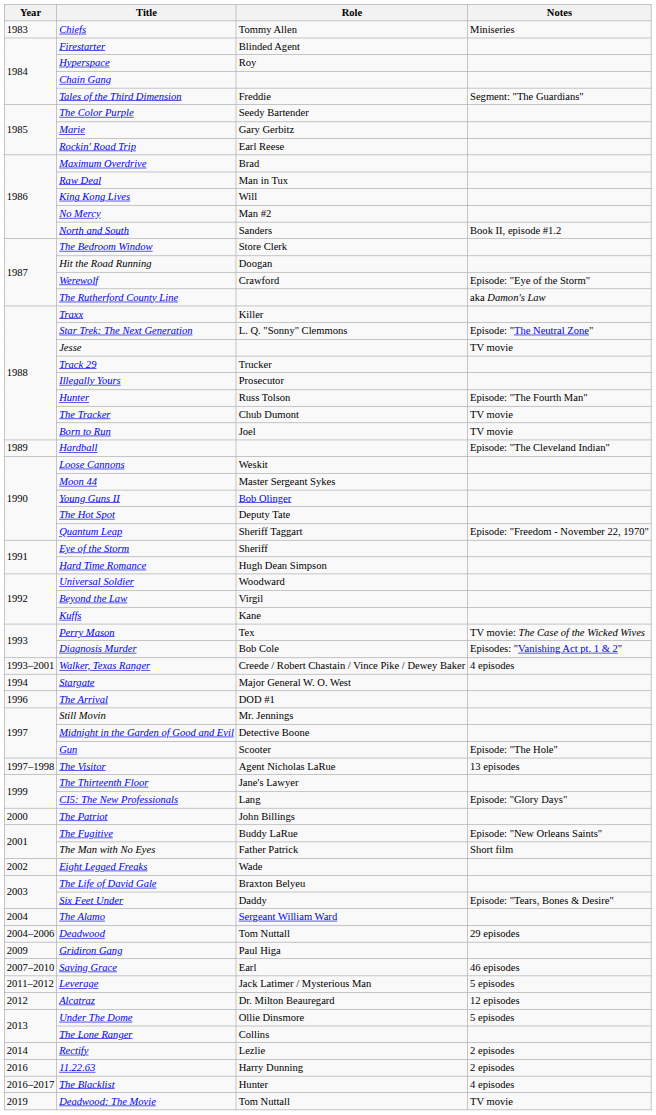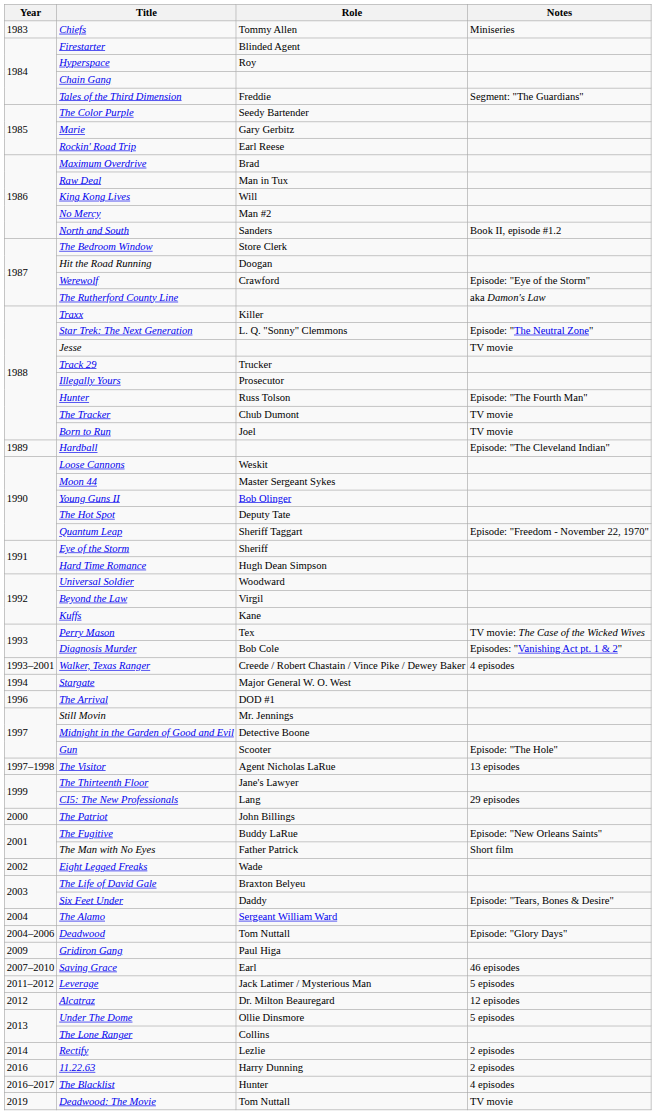 <table class="wikitable sortable">
 <tr>
 <th>Year</th>
 <th>Title</th>
 <th>Role</th>
 <th>Notes</th>
 </tr>
 <tr>
 <td>1983</td>
 <td><em><a href='#'>Chiefs</a></em></td>
 <td>Tommy Allen</td>
 <td>Miniseries</td>
 </tr>
 <tr>
 <td rowspan=4>1984</td>
 <td><em><a href='#'>Firestarter</a></em></td>
 <td>Blinded Agent</td>
 <td></td>
 </tr>
 <tr>
 <td><em><a href='#'> Hyperspace</a></em></td>
 <td>Roy</td>
 <td></td>
 </tr>
 <tr>
 <td><em><a href='#'>Chain Gang</a></em></td>
 <td></td>
 <td></td>
 </tr>
 <tr>
 <td><em><a href='#'>Tales of the Third Dimension</a></em></td>
 <td>Freddie</td>
 <td>Segment: "The Guardians"</td>
 </tr>
 <tr>
 <td rowspan=3>1985</td>
 <td><em><a href='#'>The Color Purple</a></em></td>
 <td>Seedy Bartender</td>
 <td></td>
 </tr>
 <tr>
 <td><em><a href='#'>Marie</a></em></td>
 <td>Gary Gerbitz</td>
 <td></td>
 </tr>
 <tr>
 <td><em><a href='#'>Rockin' Road Trip</a></em></td>
 <td>Earl Reese</td>
 <td></td>
 </tr>
 <tr>
 <td rowspan=5>1986</td>
 <td><em><a href='#'>Maximum Overdrive</a></em></td>
 <td>Brad</td>
 <td></td>
 </tr>
 <tr>
 <td><em><a href='#'>Raw Deal</a></em></td>
 <td>Man in Tux</td>
 <td></td>
 </tr>
 <tr>
 <td><em><a href='#'>King Kong Lives</a></em></td>
 <td>Will</td>
 <td></td>
 </tr>
 <tr>
 <td><em><a href='#'>No Mercy</a></em></td>
 <td>Man #2</td>
 <td></td>
 </tr>
 <tr>
 <td><em><a href='#'>North and South</a></em></td>
 <td>Sanders</td>
 <td>Book II, episode #1.2</td>
 </tr>
 <tr>
 <td rowspan=4>1987</td>
 <td><em><a href='#'>The Bedroom Window</a></em></td>
 <td>Store Clerk</td>
 <td></td>
 </tr>
 <tr>
 <td><em>Hit the Road Running</em></td>
 <td>Doogan</td>
 <td></td>
 </tr>
 <tr>
 <td><em><a href='#'>Werewolf</a></em></td>
 <td>Crawford</td>
 <td>Episode: "Eye of the Storm"</td>
 </tr>
 <tr>
 <td><em><a href='#'>The Rutherford County Line</a></em></td>
 <td></td>
 <td>aka <em>Damon's Law</em></td>
 </tr>
 <tr>
 <td rowspan=8>1988</td>
 <td><em><a href='#'>Traxx</a></em></td>
 <td>Killer</td>
 <td></td>
 </tr>
 <tr>
 <td><em><a href='#'>Star Trek: The Next Generation</a></em></td>
 <td>L. Q. "Sonny" Clemmons</td>
 <td>Episode: "<a href='#'>The Neutral Zone</a>"</td>
 </tr>
 <tr>
 <td><em>Jesse</em></td>
 <td></td>
 <td>TV movie</td>
 </tr>
 <tr>
 <td><em><a href='#'>Track 29</a></em></td>
 <td>Trucker</td>
 <td></td>
 </tr>
 <tr>
 <td><em><a href='#'>Illegally Yours</a></em></td>
 <td>Prosecutor</td>
 <td></td>
 </tr>
 <tr>
 <td><em><a href='#'>Hunter</a></em></td>
 <td>Russ Tolson</td>
 <td>Episode: "The Fourth Man"</td>
 </tr>
 <tr>
 <td><em><a href='#'>The Tracker</a></em></td>
 <td>Chub Dumont</td>
 <td>TV movie</td>
 </tr>
 <tr>
 <td><em><a href='#'>Born to Run</a></em></td>
 <td>Joel</td>
 <td>TV movie</td>
 </tr>
 <tr>
 <td>1989</td>
 <td><em><a href='#'>Hardball</a></em></td>
 <td></td>
 <td>Episode: "The Cleveland Indian"</td>
 </tr>
 <tr>
 <td rowspan=5>1990</td>
 <td><em><a href='#'>Loose Cannons</a></em></td>
 <td>Weskit</td>
 <td></td>
 </tr>
 <tr>
 <td><em><a href='#'>Moon 44</a></em></td>
 <td>Master Sergeant Sykes</td>
 <td></td>
 </tr>
 <tr>
 <td><em><a href='#'>Young Guns II</a></em></td>
 <td><a href='#'>Bob Olinger</a></td>
 <td></td>
 </tr>
 <tr>
 <td><em><a href='#'>The Hot Spot</a></em></td>
 <td>Deputy Tate</td>
 <td></td>
 </tr>
 <tr>
 <td><em><a href='#'>Quantum Leap</a></em></td>
 <td>Sheriff Taggart</td>
 <td>Episode: "Freedom - November 22, 1970"</td>
 </tr>
 <tr>
 <td rowspan=2>1991</td>
 <td><em><a href='#'>Eye of the Storm</a></em></td>
 <td>Sheriff</td>
 <td></td>
 </tr>
 <tr>
 <td><em><a href='#'>Hard Time Romance</a></em></td>
 <td>Hugh Dean Simpson</td>
 <td></td>
 </tr>
 <tr>
 <td rowspan=3>1992</td>
 <td><em><a href='#'>Universal Soldier</a></em></td>
 <td>Woodward</td>
 <td></td>
 </tr>
 <tr>
 <td><em><a href='#'>Beyond the Law</a></em></td>
 <td>Virgil</td>
 <td></td>
 </tr>
 <tr>
 <td><em><a href='#'>Kuffs</a></em></td>
 <td>Kane</td>
 <td></td>
 </tr>
 <tr>
 <td rowspan=2>1993</td>
 <td><em><a href='#'>Perry Mason</a></em></td>
 <td>Tex</td>
 <td>TV movie: <em>The Case of the Wicked Wives</em></td>
 </tr>
 <tr>
 <td><em><a href='#'>Diagnosis Murder</a></em></td>
 <td>Bob Cole</td>
 <td>Episodes: "<a href='#'>Vanishing Act pt. 1 & 2</a>"</td>
 </tr>
 <tr>
 <td>1993–2001</td>
 <td><em><a href='#'>Walker, Texas Ranger</a></em></td>
 <td>Creede / Robert Chastain / Vince Pike / Dewey Baker</td>
 <td>4 episodes</td>
 </tr>
 <tr>
 <td>1994</td>
 <td><em><a href='#'>Stargate</a></em></td>
 <td>Major General W. O. West</td>
 <td></td>
 </tr>
 <tr>
 <td>1996</td>
 <td><em><a href='#'>The Arrival</a></em></td>
 <td>DOD #1</td>
 <td></td>
 </tr>
 <tr>
 <td rowspan=3>1997</td>
 <td><em>Still Movin</em></td>
 <td>Mr. Jennings</td>
 <td></td>
 </tr>
 <tr>
 <td><em><a href='#'>Midnight in the Garden of Good and Evil</a></em></td>
 <td>Detective Boone</td>
 <td></td>
 </tr>
 <tr>
 <td><em><a href='#'>Gun</a></em></td>
 <td>Scooter</td>
 <td>Episode: "The Hole"</td>
 </tr>
 <tr>
 <td>1997–1998</td>
 <td><em><a href='#'>The Visitor</a></em></td>
 <td>Agent Nicholas LaRue</td>
 <td>13 episodes</td>
 </tr>
 <tr>
 <td rowspan=2>1999</td>
 <td><em><a href='#'>The Thirteenth Floor</a></em></td>
 <td>Jane's Lawyer</td>
 <td></td>
 </tr>
 <tr>
 <td><em><a href='#'>CI5: The New Professionals</a></em></td>
 <td>Lang</td>
-<td>Episode: "Glory Days"</td>
+<td>29 episodes</td>
 </tr>
 <tr>
 <td>2000</td>
 <td><em><a href='#'>The Patriot</a></em></td>
 <td>John Billings</td>
 <td></td>
 </tr>
 <tr>
 <td rowspan=2>2001</td>
 <td><em><a href='#'>The Fugitive</a></em></td>
 <td>Buddy LaRue</td>
 <td>Episode: "New Orleans Saints"</td>
 </tr>
 <tr>
 <td><em>The Man with No Eyes</em></td>
 <td>Father Patrick</td>
 <td>Short film</td>
 </tr>
 <tr>
 <td>2002</td>
 <td><em><a href='#'>Eight Legged Freaks</a></em></td>
 <td>Wade</td>
 <td></td>
 </tr>
 <tr>
 <td rowspan=2>2003</td>
 <td><em><a href='#'>The Life of David Gale</a></em></td>
 <td>Braxton Belyeu</td>
 <td></td>
 </tr>
 <tr>
 <td><em><a href='#'>Six Feet Under</a></em></td>
 <td>Daddy</td>
 <td>Episode: "Tears, Bones & Desire"</td>
 </tr>
 <tr>
 <td>2004</td>
 <td><em><a href='#'>The Alamo</a></em></td>
 <td><a href='#'>Sergeant William Ward</a></td>
 <td></td>
 </tr>
 <tr>
 <td>2004–2006</td>
 <td><em><a href='#'>Deadwood</a></em></td>
 <td>Tom Nuttall</td>
-<td>29 episodes</td>
+<td>Episode: "Glory Days"</td>
 </tr>
 <tr>
 <td>2009</td>
 <td><em><a href='#'>Gridiron Gang</a></em></td>
 <td>Paul Higa</td>
 <td></td>
 </tr>
 <tr>
 <td>2007–2010</td>
 <td><em><a href='#'>Saving Grace</a></em></td>
 <td>Earl</td>
 <td>46 episodes</td>
 </tr>
 <tr>
 <td>2011–2012</td>
 <td><em><a href='#'>Leverage</a></em></td>
 <td>Jack Latimer / Mysterious Man</td>
 <td>5 episodes</td>
 </tr>
 <tr>
 <td>2012</td>
 <td><em><a href='#'>Alcatraz</a></em></td>
 <td>Dr. Milton Beauregard</td>
 <td>12 episodes</td>
 </tr>
 <tr>
 <td rowspan=2>2013</td>
 <td><em><a href='#'>Under The Dome</a></em></td>
 <td>Ollie Dinsmore</td>
 <td>5 episodes</td>
 </tr>
 <tr>
 <td><em><a href='#'>The Lone Ranger</a></em></td>
 <td>Collins</td>
 <td></td>
 </tr>
 <tr>
 <td>2014</td>
 <td><em><a href='#'>Rectify</a></em></td>
 <td>Lezlie</td>
 <td>2 episodes</td>
 </tr>
 <tr>
 <td>2016</td>
 <td><em><a href='#'>11.22.63</a></em></td>
 <td>Harry Dunning</td>
 <td>2 episodes</td>
 </tr>
 <tr>
 <td>2016–2017</td>
 <td><em><a href='#'>The Blacklist</a></em></td>
 <td>Hunter</td>
 <td>4 episodes</td>
 </tr>
 <tr>
 <td>2019</td>
 <td><em><a href='#'>Deadwood: The Movie</a></em></td>
 <td>Tom Nuttall</td>
 <td>TV movie</td>
 </tr>
 </table>
